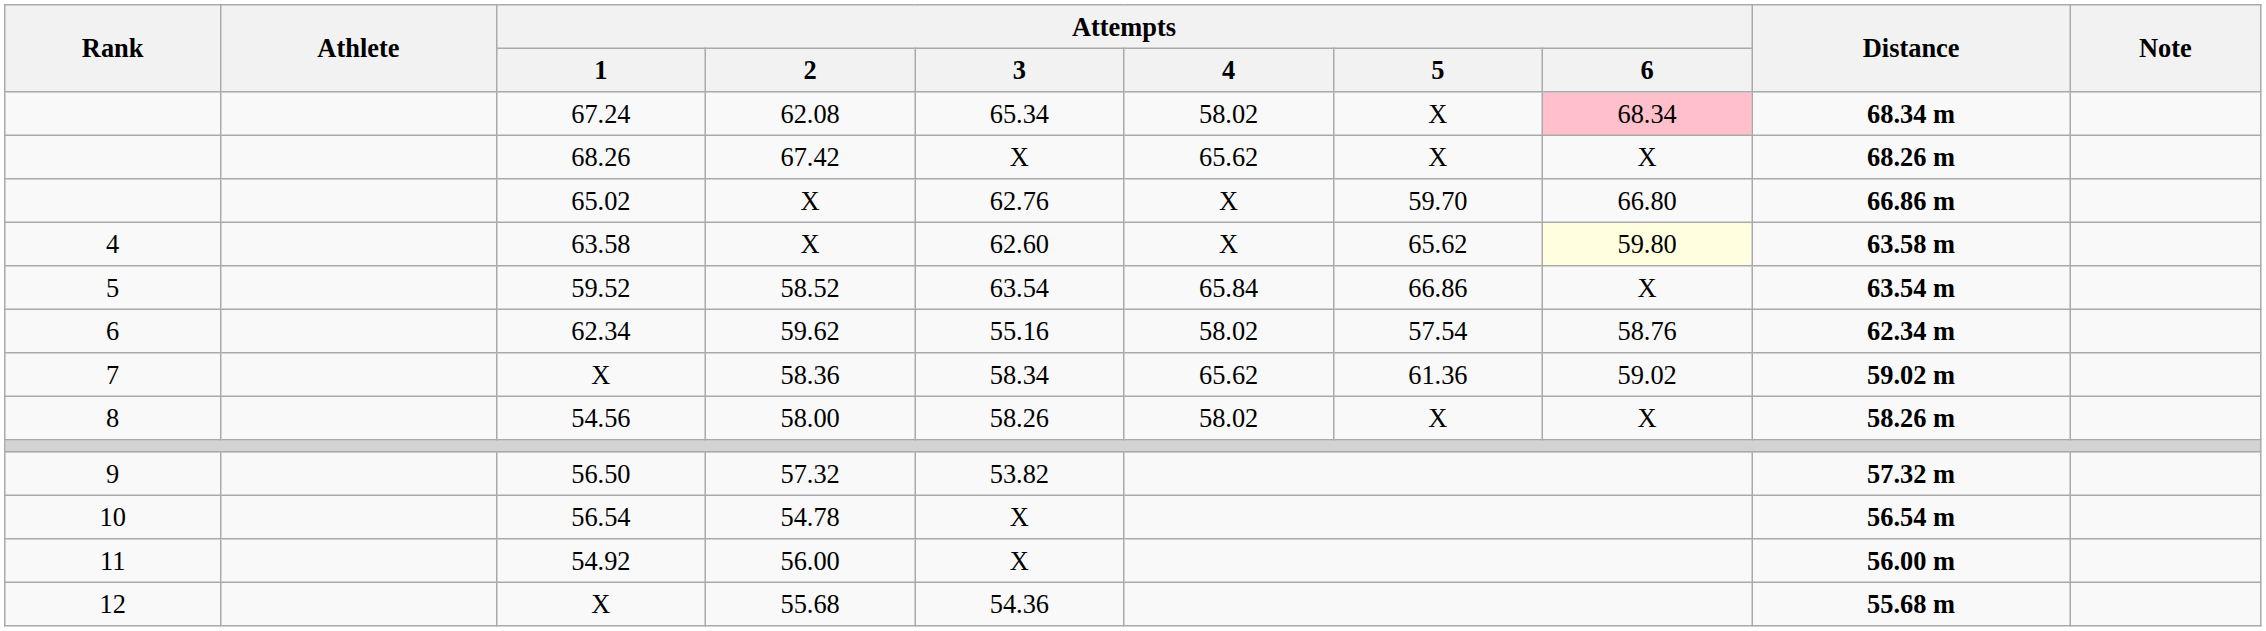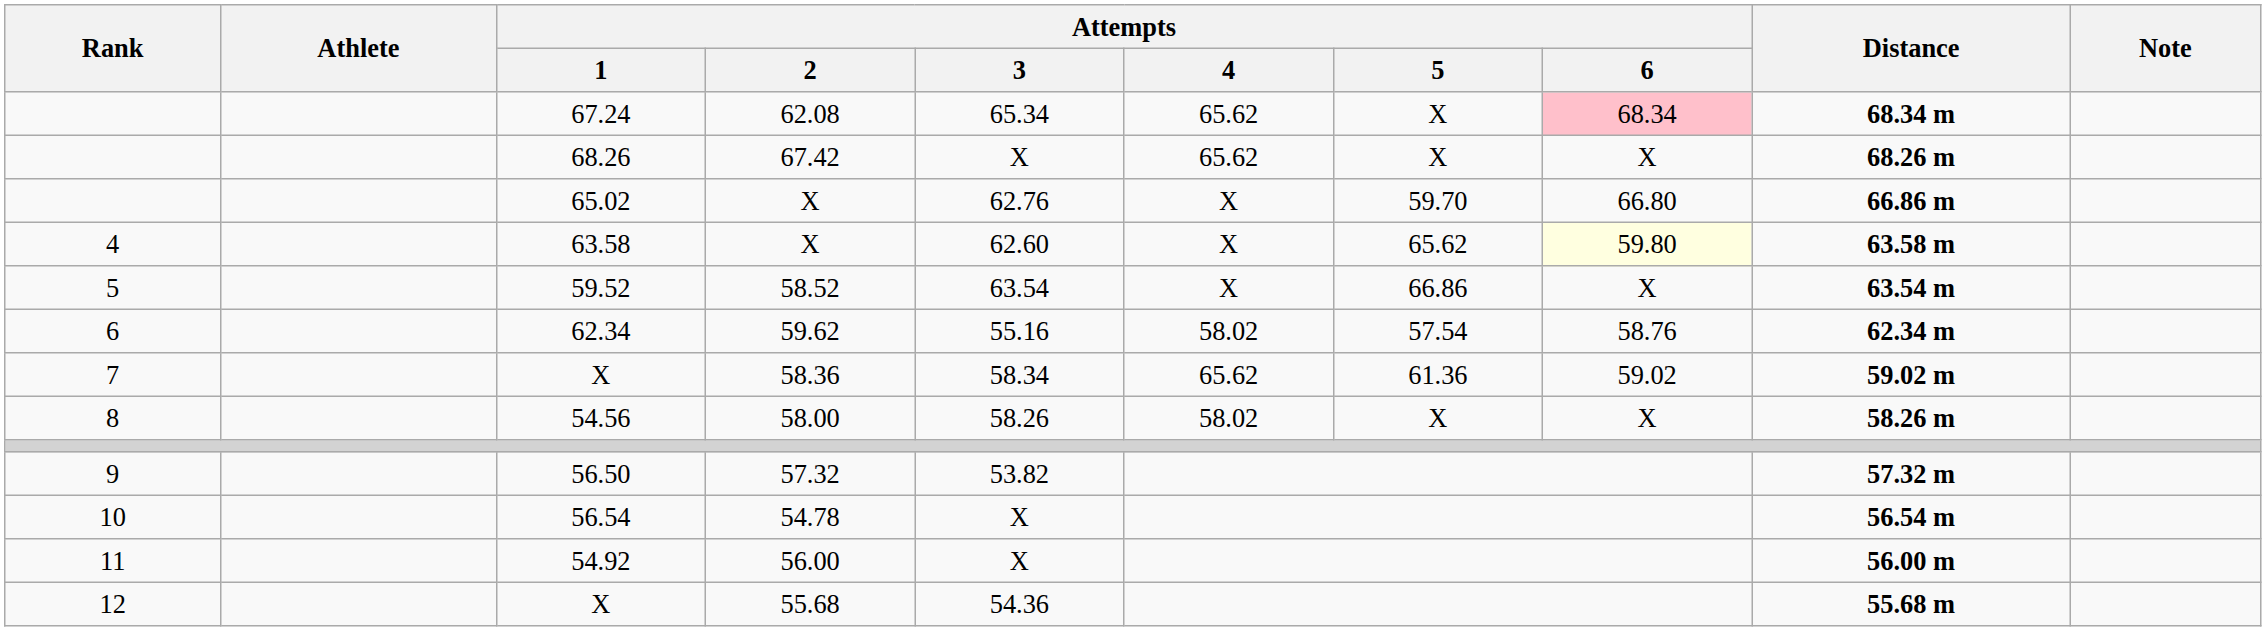 <table class="wikitable" style=" text-align:center; font-size:110%;" width="95%">
 <tr>
 <th rowspan="2">Rank</th>
 <th rowspan="2">Athlete</th>
 <th colspan="6">Attempts</th>
 <th rowspan="2">Distance</th>
 <th rowspan="2">Note</th>
 </tr>
 <tr>
 <th>1</th>
 <th>2</th>
 <th>3</th>
 <th>4</th>
 <th>5</th>
 <th>6</th>
 </tr>
 <tr>
 <td></td>
 <td align=left></td>
 <td>67.24</td>
 <td>62.08</td>
 <td>65.34</td>
-<td>58.02</td>
+<td>65.62</td>
 <td>X</td>
 <td style="background: pink;">68.34</td>
 <td><strong>68.34 m</strong></td>
 <td></td>
 </tr>
 <tr>
 <td></td>
 <td align=left></td>
 <td>68.26</td>
 <td>67.42</td>
 <td>X</td>
 <td>65.62</td>
 <td>X</td>
 <td>X</td>
 <td><strong>68.26 m</strong></td>
 <td></td>
 </tr>
 <tr>
 <td></td>
 <td align=left></td>
 <td>65.02</td>
 <td>X</td>
 <td>62.76</td>
 <td>X</td>
 <td>59.70</td>
 <td>66.80</td>
 <td><strong>66.86 m</strong></td>
 <td></td>
 </tr>
 <tr>
 <td>4</td>
 <td align=left></td>
 <td>63.58</td>
 <td>X</td>
 <td>62.60</td>
 <td>X</td>
 <td>65.62</td>
 <td style="background: lightyellow;">59.80</td>
 <td><strong>63.58 m</strong></td>
 <td></td>
 </tr>
 <tr>
 <td>5</td>
 <td align=left></td>
 <td>59.52</td>
 <td>58.52</td>
 <td>63.54</td>
-<td>65.84</td>
+<td>X</td>
 <td>66.86</td>
 <td>X</td>
 <td><strong>63.54 m</strong></td>
 <td></td>
 </tr>
 <tr>
 <td>6</td>
 <td align=left></td>
 <td>62.34</td>
 <td>59.62</td>
 <td>55.16</td>
 <td>58.02</td>
 <td>57.54</td>
 <td>58.76</td>
 <td><strong>62.34 m</strong></td>
 <td></td>
 </tr>
 <tr>
 <td>7</td>
 <td align=left></td>
 <td>X</td>
 <td>58.36</td>
 <td>58.34</td>
 <td>65.62</td>
 <td>61.36</td>
 <td>59.02</td>
 <td><strong>59.02 m</strong></td>
 <td></td>
 </tr>
 <tr>
 <td>8</td>
 <td align=left></td>
 <td>54.56</td>
 <td>58.00</td>
 <td>58.26</td>
 <td>58.02</td>
 <td>X</td>
 <td>X</td>
 <td><strong>58.26 m</strong></td>
 <td></td>
 </tr>
 <tr>
 <td colspan=10 bgcolor=lightgray></td>
 </tr>
 <tr>
 <td>9</td>
 <td align=left></td>
 <td>56.50</td>
 <td>57.32</td>
 <td>53.82</td>
 <td colspan=3></td>
 <td><strong>57.32 m</strong></td>
 <td></td>
 </tr>
 <tr>
 <td>10</td>
 <td align=left></td>
 <td>56.54</td>
 <td>54.78</td>
 <td>X</td>
 <td colspan=3></td>
 <td><strong>56.54 m</strong></td>
 <td></td>
 </tr>
 <tr>
 <td>11</td>
 <td align=left></td>
 <td>54.92</td>
 <td>56.00</td>
 <td>X</td>
 <td colspan=3></td>
 <td><strong>56.00 m</strong></td>
 <td></td>
 </tr>
 <tr>
 <td>12</td>
 <td align=left></td>
 <td>X</td>
 <td>55.68</td>
 <td>54.36</td>
 <td colspan=3></td>
 <td><strong>55.68 m</strong></td>
 <td></td>
 </tr>
 </table>
